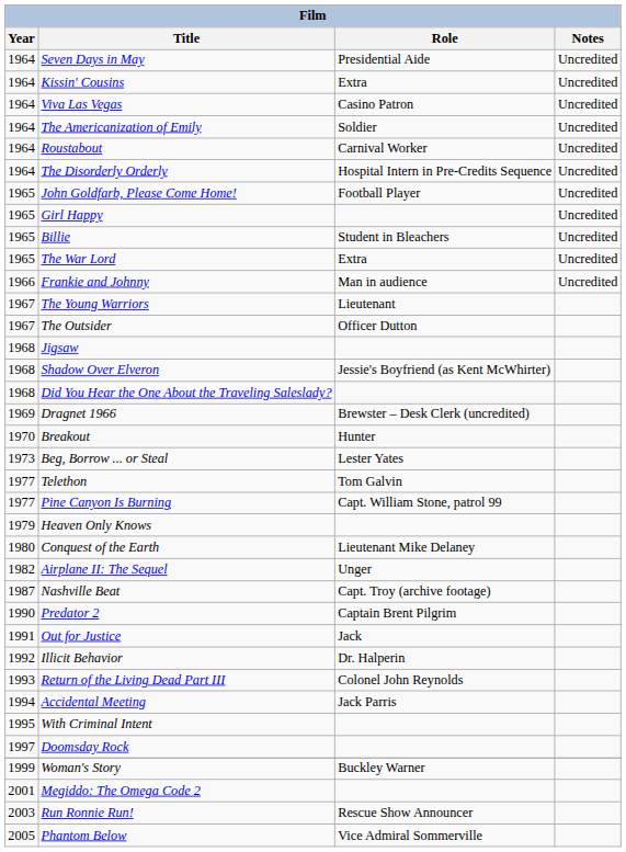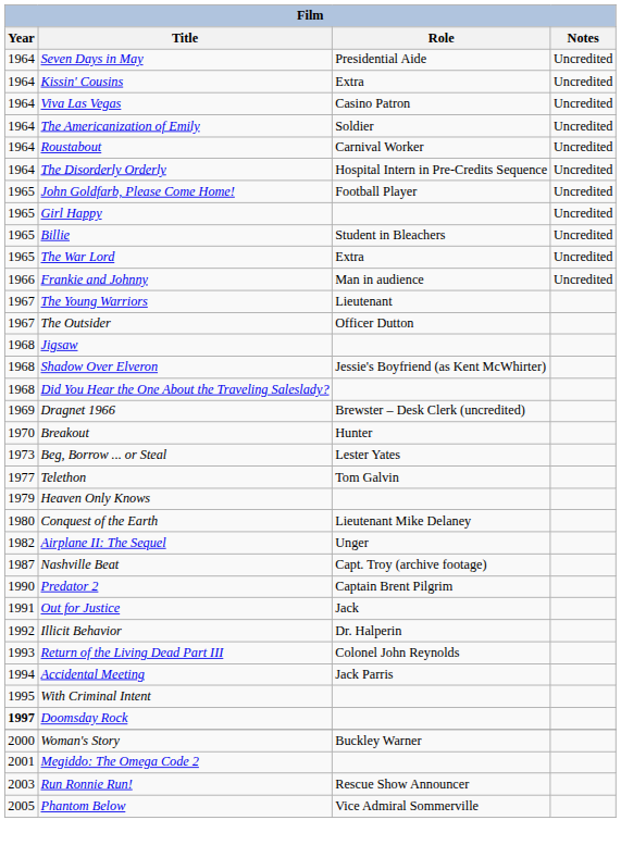 <table class="wikitable" style="font-size: 90%;">
 <tr>
 <th colspan="4" style="background: LightSteelBlue;">Film</th>
 </tr>
 <tr>
 <th>Year</th>
 <th>Title</th>
 <th>Role</th>
 <th>Notes</th>
 </tr>
 <tr>
 <td>1964</td>
 <td><em><a href='#'>Seven Days in May</a></em></td>
 <td>Presidential Aide</td>
 <td>Uncredited</td>
 </tr>
 <tr>
 <td>1964</td>
 <td><em><a href='#'>Kissin' Cousins</a></em></td>
 <td>Extra</td>
 <td>Uncredited</td>
 </tr>
 <tr>
 <td>1964</td>
 <td><em><a href='#'>Viva Las Vegas</a></em></td>
 <td>Casino Patron</td>
 <td>Uncredited</td>
 </tr>
 <tr>
 <td>1964</td>
 <td><em><a href='#'>The Americanization of Emily</a></em></td>
 <td>Soldier</td>
 <td>Uncredited</td>
 </tr>
 <tr>
 <td>1964</td>
 <td><em><a href='#'>Roustabout</a></em></td>
 <td>Carnival Worker</td>
 <td>Uncredited</td>
 </tr>
 <tr>
 <td>1964</td>
 <td><em><a href='#'>The Disorderly Orderly</a></em></td>
 <td>Hospital Intern in Pre-Credits Sequence</td>
 <td>Uncredited</td>
 </tr>
 <tr>
 <td>1965</td>
 <td><em><a href='#'>John Goldfarb, Please Come Home!</a></em></td>
 <td>Football Player</td>
 <td>Uncredited</td>
 </tr>
 <tr>
 <td>1965</td>
 <td><em><a href='#'>Girl Happy</a></em></td>
 <td></td>
 <td>Uncredited</td>
 </tr>
 <tr>
 <td>1965</td>
 <td><em><a href='#'>Billie</a></em></td>
 <td>Student in Bleachers</td>
 <td>Uncredited</td>
 </tr>
 <tr>
 <td>1965</td>
 <td><em><a href='#'>The War Lord</a></em></td>
 <td>Extra</td>
 <td>Uncredited</td>
 </tr>
 <tr>
 <td>1966</td>
 <td><em><a href='#'>Frankie and Johnny</a></em></td>
 <td>Man in audience</td>
 <td>Uncredited</td>
 </tr>
 <tr>
 <td>1967</td>
 <td><em><a href='#'>The Young Warriors</a></em></td>
 <td>Lieutenant</td>
 <td></td>
 </tr>
 <tr>
 <td>1967</td>
 <td><em>The Outsider</em></td>
 <td>Officer Dutton</td>
 <td></td>
 </tr>
 <tr>
 <td>1968</td>
 <td><em><a href='#'>Jigsaw</a></em></td>
 <td></td>
 <td></td>
 </tr>
 <tr>
 <td>1968</td>
 <td><em><a href='#'>Shadow Over Elveron</a></em></td>
 <td>Jessie's Boyfriend (as Kent McWhirter)</td>
 <td></td>
 </tr>
 <tr>
 <td>1968</td>
 <td><em><a href='#'>Did You Hear the One About the Traveling Saleslady?</a></em></td>
 <td></td>
 <td></td>
 </tr>
 <tr>
 <td>1969</td>
 <td><em>Dragnet 1966</em></td>
 <td>Brewster – Desk Clerk (uncredited)</td>
 <td></td>
 </tr>
 <tr>
 <td>1970</td>
 <td><em>Breakout</em></td>
 <td>Hunter</td>
 <td></td>
 </tr>
 <tr>
 <td>1973</td>
 <td><em>Beg, Borrow ... or Steal</em></td>
 <td>Lester Yates</td>
 <td></td>
 </tr>
 <tr>
 <td>1977</td>
 <td><em>Telethon</em></td>
 <td>Tom Galvin</td>
 <td></td>
 </tr>
 <tr>
-<td>1977</td>
-<td><em><a href='#'>Pine Canyon Is Burning</a></em></td>
-<td>Capt. William Stone, patrol 99</td>
-<td></td>
-</tr>
-<tr>
 <td>1979</td>
 <td><em>Heaven Only Knows</em></td>
 <td></td>
 <td></td>
 </tr>
 <tr>
 <td>1980</td>
 <td><em>Conquest of the Earth</em></td>
 <td>Lieutenant Mike Delaney</td>
 <td></td>
 </tr>
 <tr>
 <td>1982</td>
 <td><em><a href='#'>Airplane II: The Sequel</a></em></td>
 <td>Unger</td>
 <td></td>
 </tr>
 <tr>
 <td>1987</td>
 <td><em>Nashville Beat</em></td>
 <td>Capt. Troy (archive footage)</td>
 <td></td>
 </tr>
 <tr>
 <td>1990</td>
 <td><em><a href='#'>Predator 2</a></em></td>
 <td>Captain Brent Pilgrim</td>
 <td></td>
 </tr>
 <tr>
 <td>1991</td>
 <td><em><a href='#'>Out for Justice</a></em></td>
 <td>Jack</td>
 <td></td>
 </tr>
 <tr>
 <td>1992</td>
 <td><em>Illicit Behavior</em></td>
 <td>Dr. Halperin</td>
 <td></td>
 </tr>
 <tr>
 <td>1993</td>
 <td><em><a href='#'>Return of the Living Dead Part III</a></em></td>
 <td>Colonel John Reynolds</td>
 <td></td>
 </tr>
 <tr>
 <td>1994</td>
 <td><em><a href='#'>Accidental Meeting</a></em></td>
 <td>Jack Parris</td>
 <td></td>
 </tr>
 <tr>
 <td>1995</td>
 <td><em>With Criminal Intent</em></td>
 <td></td>
 <td></td>
 </tr>
 <tr>
-<td>1997</td>
+<td><strong>1997</strong></td>
 <td><em><a href='#'>Doomsday Rock</a></em></td>
 <td></td>
 <td></td>
 </tr>
 <tr>
 </tr>
 <tr 1999–2003|| >
 </tr>
 <tr>
-<td>1999</td>
+<td>2000</td>
 <td><em>Woman's Story</em></td>
 <td>Buckley Warner</td>
 <td></td>
 </tr>
 <tr>
 <td>2001</td>
 <td><em><a href='#'>Megiddo: The Omega Code 2</a></em></td>
 <td></td>
 <td></td>
 </tr>
 <tr>
 <td>2003</td>
 <td><em><a href='#'>Run Ronnie Run!</a></em></td>
 <td>Rescue Show Announcer</td>
 <td></td>
 </tr>
 <tr>
 <td>2005</td>
 <td><em><a href='#'>Phantom Below</a></em></td>
 <td>Vice Admiral Sommerville</td>
 <td></td>
 </tr>
 </table>
